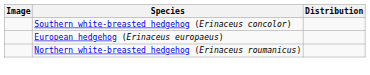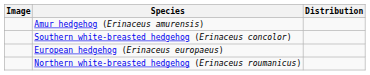 <table class="wikitable">
 <tr>
 <th>Image</th>
 <th>Species</th>
 <th>Distribution</th>
+</tr>
+<tr>
+<td></td>
+<td><a href='#'>Amur hedgehog</a> (<em>Erinaceus amurensis</em>)</td>
+<td></td>
 </tr>
 <tr>
 <td></td>
 <td><a href='#'>Southern white-breasted hedgehog</a> (<em>Erinaceus concolor</em>)</td>
 <td></td>
 </tr>
 <tr>
 <td></td>
 <td><a href='#'>European hedgehog</a> (<em>Erinaceus europaeus</em>)</td>
 <td></td>
 </tr>
 <tr>
 <td></td>
 <td><a href='#'>Northern white-breasted hedgehog</a> (<em>Erinaceus roumanicus</em>)</td>
 <td></td>
 </tr>
 </table>
